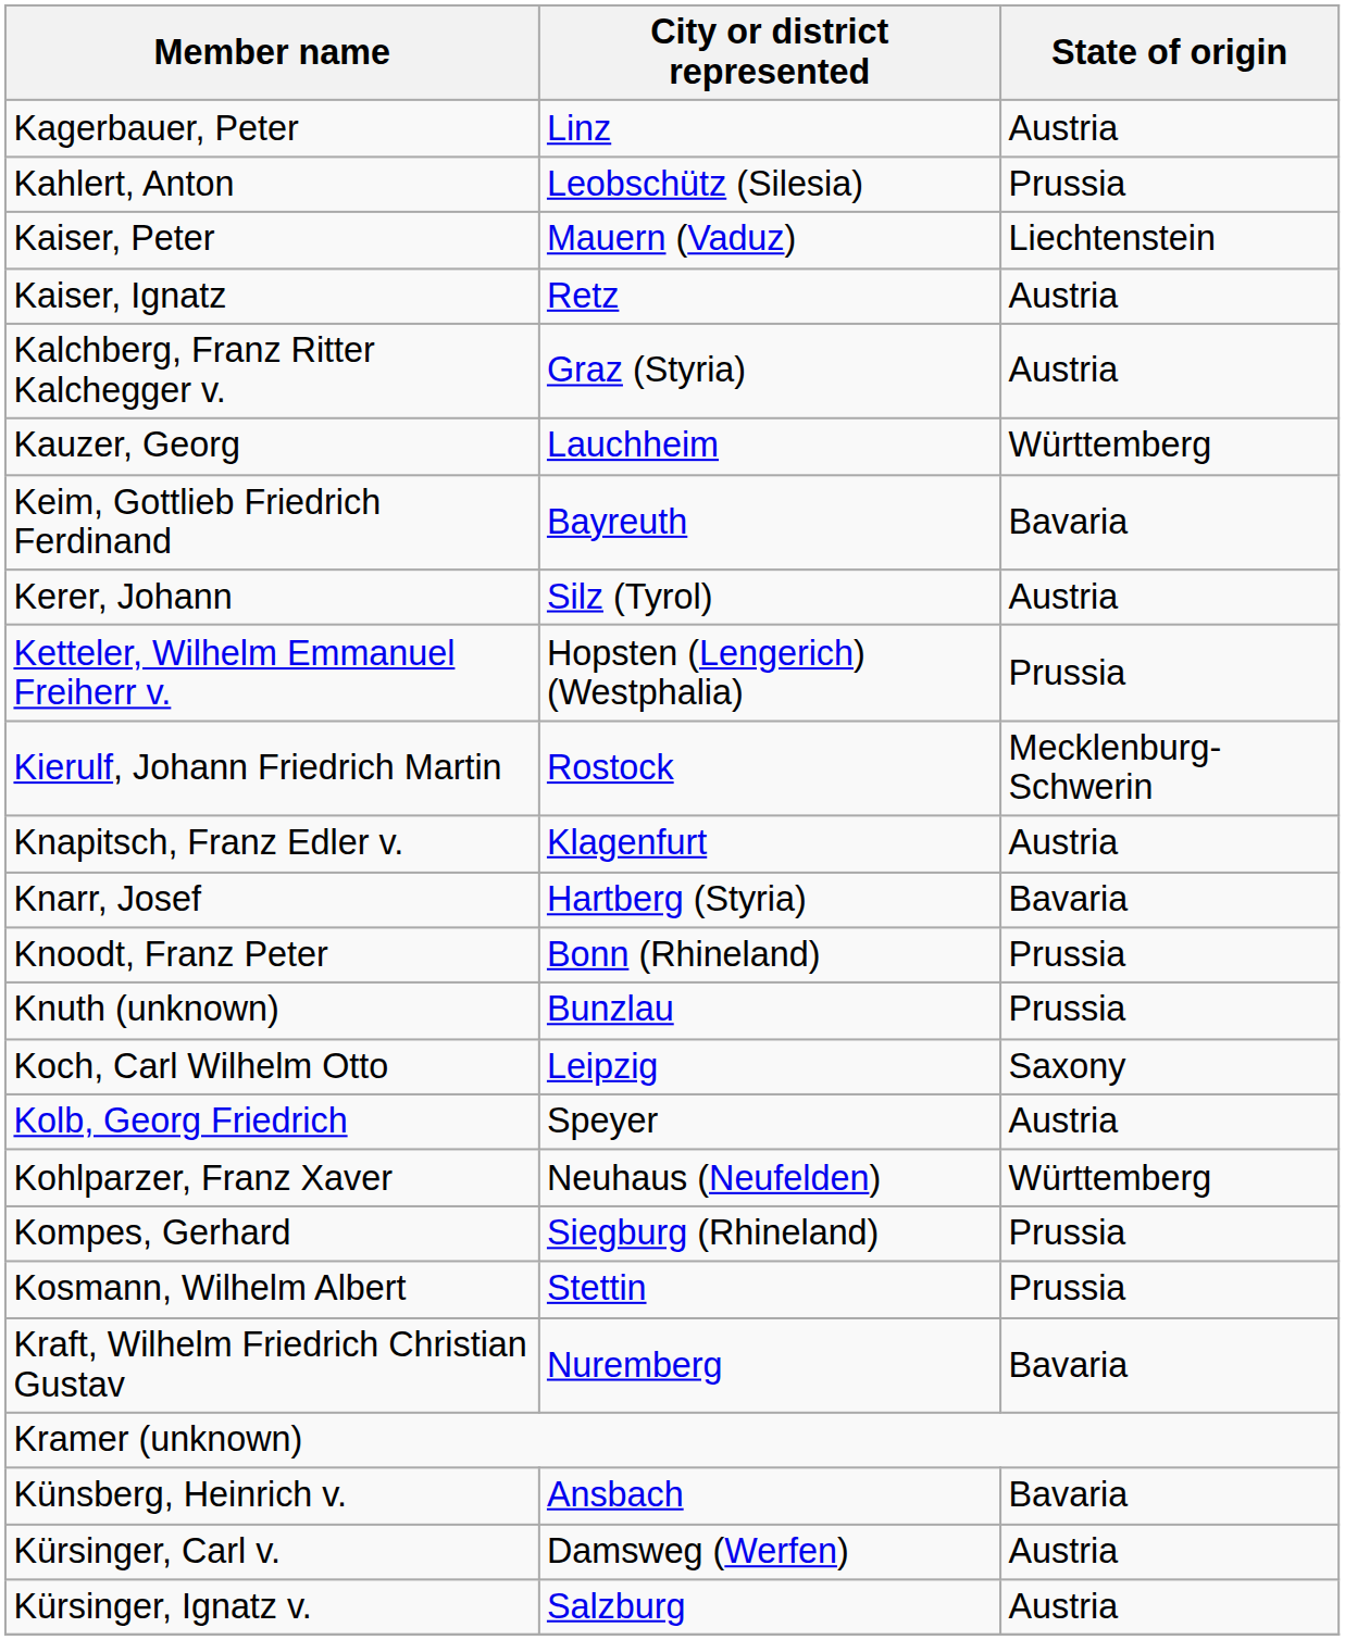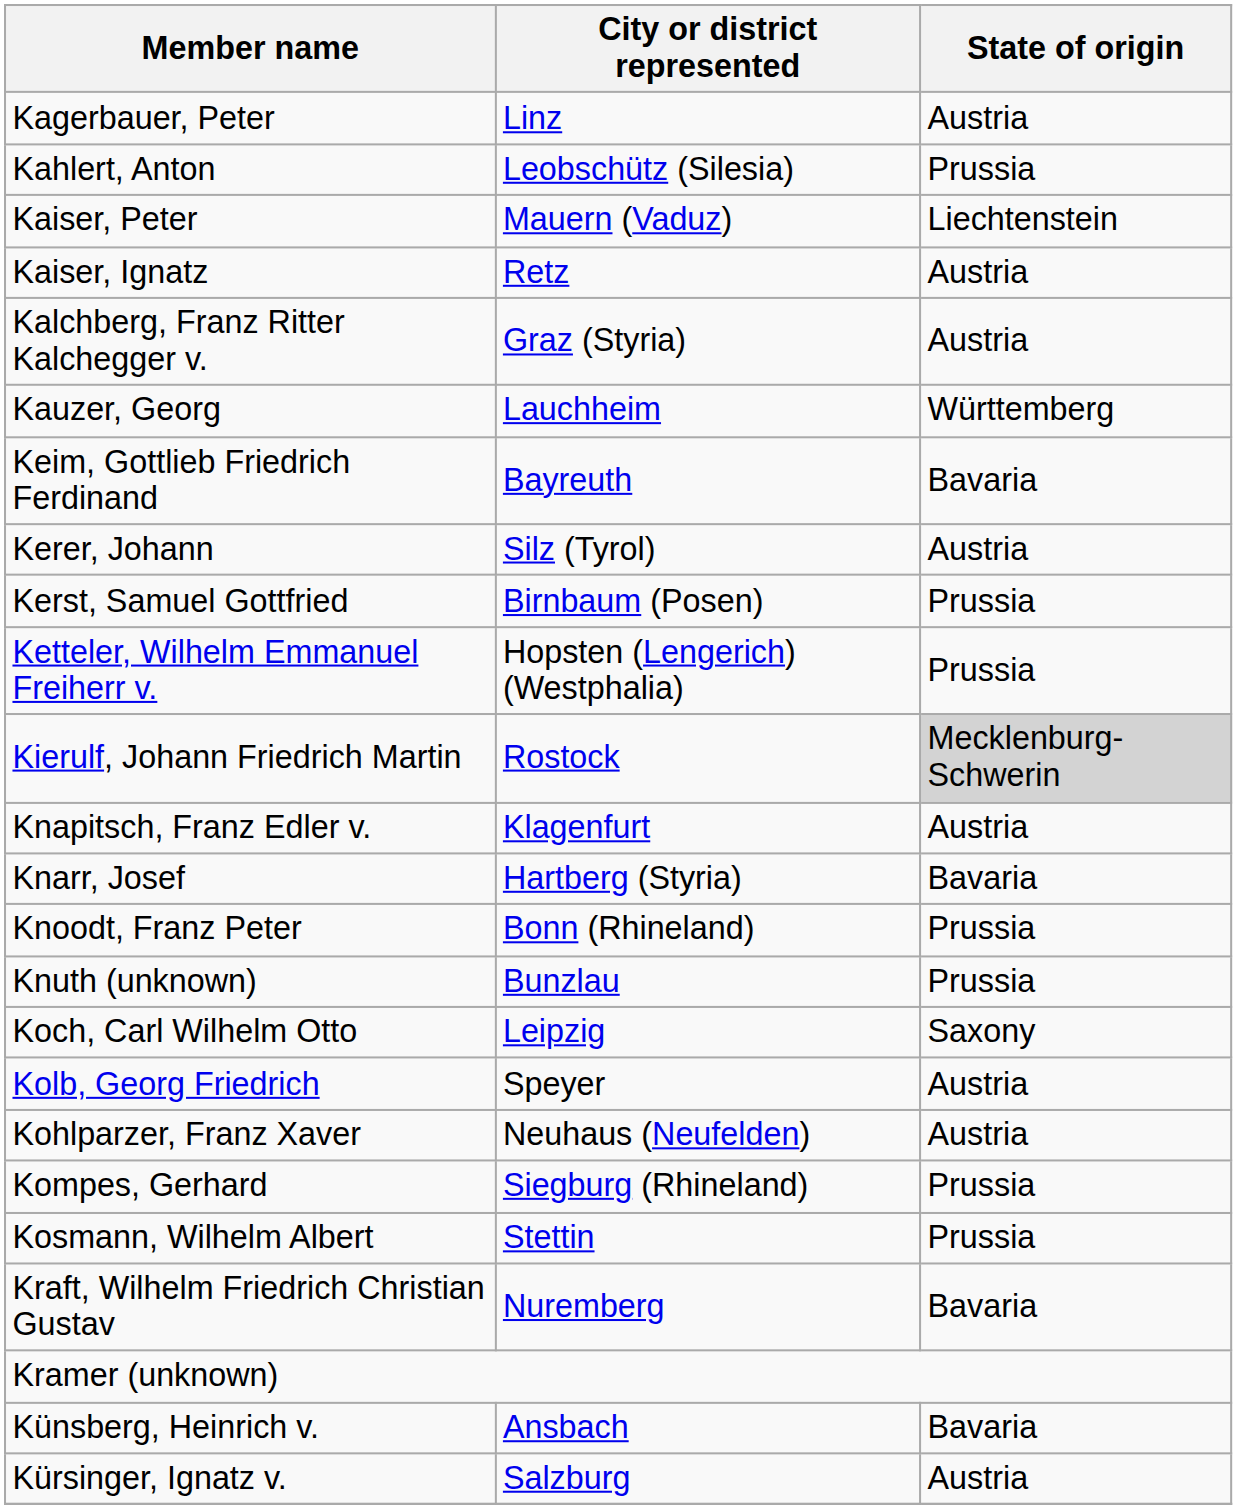 <table class="wikitable">
 <tr>
 <th width="40%">Member name</th>
 <th>City or district represented</th>
 <th>State of origin</th>
 </tr>
 <tr>
 <td>Kagerbauer, Peter</td>
 <td><a href='#'>Linz</a></td>
 <td>Austria</td>
 </tr>
 <tr>
 <td>Kahlert, Anton</td>
 <td><a href='#'>Leobschütz</a> (Silesia)</td>
 <td>Prussia</td>
 </tr>
 <tr>
 <td>Kaiser, Peter</td>
 <td><a href='#'>Mauern</a> (<a href='#'>Vaduz</a>)</td>
 <td>Liechtenstein</td>
 </tr>
 <tr>
 <td>Kaiser, Ignatz</td>
 <td><a href='#'>Retz</a></td>
 <td>Austria</td>
 </tr>
 <tr>
 <td>Kalchberg, Franz Ritter Kalchegger v.</td>
 <td><a href='#'>Graz</a> (Styria)</td>
 <td>Austria</td>
 </tr>
 <tr>
 <td>Kauzer, Georg</td>
 <td><a href='#'>Lauchheim</a></td>
 <td>Württemberg</td>
 </tr>
 <tr>
 <td>Keim, Gottlieb Friedrich Ferdinand</td>
 <td><a href='#'>Bayreuth</a></td>
 <td>Bavaria</td>
 </tr>
 <tr>
 <td>Kerer, Johann</td>
 <td><a href='#'>Silz</a> (Tyrol)</td>
 <td>Austria</td>
 </tr>
 <tr>
+<td>Kerst, Samuel Gottfried</td>
+<td><a href='#'>Birnbaum</a> (Posen)</td>
+<td>Prussia</td>
+</tr>
+<tr>
 <td><a href='#'>Ketteler, Wilhelm Emmanuel Freiherr v.</a></td>
 <td>Hopsten (<a href='#'>Lengerich</a>) (Westphalia)</td>
 <td>Prussia</td>
 </tr>
 <tr>
 <td><a href='#'>Kierulf</a>, Johann Friedrich Martin</td>
 <td><a href='#'>Rostock</a></td>
-<td>Mecklenburg-Schwerin</td>
+<td style="background: lightgrey;">Mecklenburg-Schwerin</td>
 </tr>
 <tr>
 <td>Knapitsch, Franz Edler v.</td>
 <td><a href='#'>Klagenfurt</a></td>
 <td>Austria</td>
 </tr>
 <tr>
 <td>Knarr, Josef</td>
 <td><a href='#'>Hartberg</a> (Styria)</td>
 <td>Bavaria</td>
 </tr>
 <tr>
 <td>Knoodt, Franz Peter</td>
 <td><a href='#'>Bonn</a> (Rhineland)</td>
 <td>Prussia</td>
 </tr>
 <tr>
 <td>Knuth (unknown)</td>
 <td><a href='#'>Bunzlau</a></td>
 <td>Prussia</td>
 </tr>
 <tr>
 <td>Koch, Carl Wilhelm Otto</td>
 <td><a href='#'>Leipzig</a></td>
 <td>Saxony</td>
 </tr>
 <tr>
 <td><a href='#'>Kolb, Georg Friedrich</a></td>
 <td>Speyer</td>
 <td>Austria</td>
 </tr>
 <tr>
 <td>Kohlparzer, Franz Xaver</td>
 <td>Neuhaus (<a href='#'>Neufelden</a>)</td>
-<td>Württemberg</td>
+<td>Austria</td>
 </tr>
 <tr>
 <td>Kompes, Gerhard</td>
 <td><a href='#'>Siegburg</a> (Rhineland)</td>
 <td>Prussia</td>
 </tr>
 <tr>
 <td>Kosmann, Wilhelm Albert</td>
 <td><a href='#'>Stettin</a></td>
 <td>Prussia</td>
 </tr>
 <tr>
 <td>Kraft, Wilhelm Friedrich Christian Gustav</td>
 <td><a href='#'>Nuremberg</a></td>
 <td>Bavaria</td>
 </tr>
 <tr>
 <td colspan=3>Kramer (unknown)</td>
 </tr>
 <tr>
 <td>Künsberg, Heinrich v.</td>
 <td><a href='#'>Ansbach</a></td>
 <td>Bavaria</td>
 </tr>
 <tr>
-<td>Kürsinger, Carl v.</td>
-<td>Damsweg (<a href='#'>Werfen</a>)</td>
-<td>Austria</td>
-</tr>
-<tr>
 <td>Kürsinger, Ignatz v.</td>
 <td><a href='#'>Salzburg</a></td>
 <td>Austria</td>
 </tr>
 <tr>
 </tr>
 </table>
